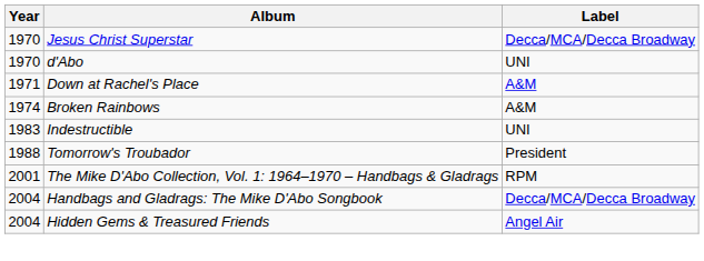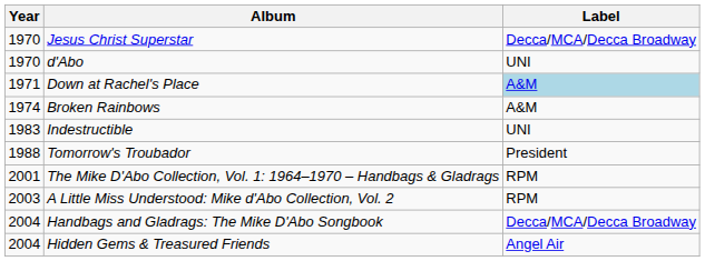 <table class="wikitable">
 <tr>
 <th>Year</th>
 <th>Album</th>
 <th>Label</th>
 </tr>
 <tr>
 <td>1970</td>
 <td><em><a href='#'>Jesus Christ Superstar</a></em></td>
 <td><a href='#'>Decca</a>/<a href='#'>MCA</a>/<a href='#'>Decca Broadway</a></td>
 </tr>
 <tr>
 <td>1970</td>
 <td><em>d'Abo</em></td>
 <td>UNI</td>
 </tr>
 <tr>
 <td>1971</td>
 <td><em>Down at Rachel's Place</em></td>
-<td><a href='#'>A&M</a></td>
+<td style="background: lightblue;"><a href='#'>A&M</a></td>
 </tr>
 <tr>
 <td>1974</td>
 <td><em>Broken Rainbows</em></td>
 <td>A&M</td>
 </tr>
 <tr>
 <td>1983</td>
 <td><em>Indestructible</em></td>
 <td>UNI</td>
 </tr>
 <tr>
 <td>1988</td>
 <td><em>Tomorrow's Troubador</em></td>
 <td>President</td>
 </tr>
 <tr>
 <td>2001</td>
 <td><em>The Mike D'Abo Collection, Vol. 1: 1964–1970 – Handbags & Gladrags</em></td>
 <td>RPM</td>
 </tr>
 <tr>
+<td>2003</td>
+<td><em>A Little Miss Understood: Mike d'Abo Collection, Vol. 2</em></td>
+<td>RPM</td>
+</tr>
+<tr>
 <td>2004</td>
 <td><em>Handbags and Gladrags: The Mike D'Abo Songbook</em></td>
 <td><a href='#'>Decca</a>/<a href='#'>MCA</a>/<a href='#'>Decca Broadway</a></td>
 </tr>
 <tr>
 <td>2004</td>
 <td><em>Hidden Gems & Treasured Friends</em></td>
 <td><a href='#'>Angel Air</a></td>
 </tr>
 </table>
